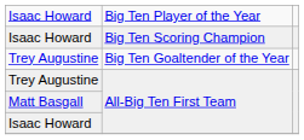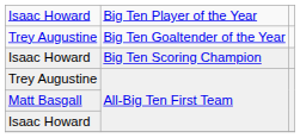 <table class="wikitable">
 <tr>
 <td><a href='#'>Isaac Howard</a></td>
 <td><a href='#'>Big Ten Player of the Year</a></td>
 <td></td>
 </tr>
+<tr>
+<td><a href='#'>Trey Augustine</a></td>
+<td><a href='#'>Big Ten Goaltender of the Year</a></td>
+<td></td>
+</tr>
 <tr bgcolor=f0f0f0>
 <td>Isaac Howard</td>
 <td><a href='#'>Big Ten Scoring Champion</a></td>
-<td></td>
-</tr>
-<tr>
-<td><a href='#'>Trey Augustine</a></td>
-<td><a href='#'>Big Ten Goaltender of the Year</a></td>
 <td></td>
 </tr>
 <tr bgcolor=f0f0f0>
 <td>Trey Augustine</td>
 <td rowspan=3><a href='#'>All-Big Ten First Team</a></td>
 <td rowspan=3></td>
 </tr>
 <tr bgcolor=f0f0f0>
 <td><a href='#'>Matt Basgall</a></td>
 </tr>
 <tr bgcolor=f0f0f0>
 <td>Isaac Howard</td>
 </tr>
 <tr>
 </tr>
 </table>
